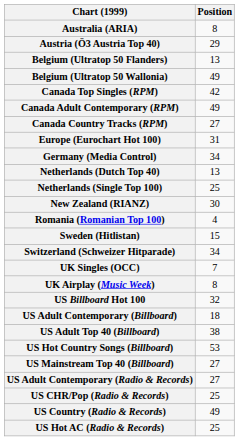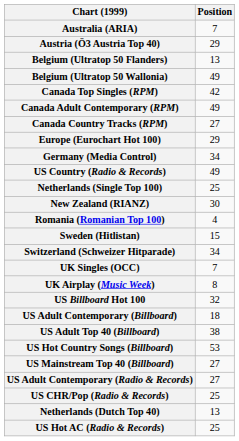 <table class="wikitable sortable plainrowheaders" style="text-align:center">
 <tr>
 <th scope="col">Chart (1999)</th>
 <th scope="col">Position</th>
 </tr>
 <tr>
 <th scope="row">Australia (ARIA)</th>
-<td>8</td>
+<td>7</td>
 </tr>
 <tr>
 <th scope="row">Austria (Ö3 Austria Top 40)</th>
 <td>29</td>
 </tr>
 <tr>
 <th scope="row">Belgium (Ultratop 50 Flanders)</th>
 <td>13</td>
 </tr>
 <tr>
 <th scope="row">Belgium (Ultratop 50 Wallonia)</th>
 <td>49</td>
 </tr>
 <tr>
 <th scope="row">Canada Top Singles (<em>RPM</em>)</th>
 <td>42</td>
 </tr>
 <tr>
 <th scope="row">Canada Adult Contemporary (<em>RPM</em>)</th>
 <td>49</td>
 </tr>
 <tr>
 <th scope="row">Canada Country Tracks (<em>RPM</em>)</th>
 <td>27</td>
 </tr>
 <tr>
 <th scope="row">Europe (Eurochart Hot 100)</th>
-<td>31</td>
+<td>29</td>
 </tr>
 <tr>
 <th scope="row">Germany (Media Control)</th>
 <td>34</td>
 </tr>
 <tr>
-<th scope="row">Netherlands (Dutch Top 40)</th>
-<td>13</td>
+<th scope="row">US Country (<em>Radio & Records</em>)</th>
+<td>49</td>
 </tr>
 <tr>
 <th scope="row">Netherlands (Single Top 100)</th>
 <td>25</td>
 </tr>
 <tr>
 <th scope="row">New Zealand (RIANZ)</th>
 <td>30</td>
 </tr>
 <tr>
 <th scope="row">Romania (<a href='#'>Romanian Top 100</a>)</th>
 <td>4</td>
 </tr>
 <tr>
 <th scope="row">Sweden (Hitlistan)</th>
 <td>15</td>
 </tr>
 <tr>
 <th scope="row">Switzerland (Schweizer Hitparade)</th>
 <td>34</td>
 </tr>
 <tr>
 <th scope="row">UK Singles (OCC)</th>
 <td>7</td>
 </tr>
 <tr>
 <th scope="row">UK Airplay (<em><a href='#'>Music Week</a></em>)</th>
 <td>8</td>
 </tr>
 <tr>
 <th scope="row">US <em>Billboard</em> Hot 100</th>
 <td>32</td>
 </tr>
 <tr>
 <th scope="row">US Adult Contemporary (<em>Billboard</em>)</th>
 <td>18</td>
 </tr>
 <tr>
 <th scope="row">US Adult Top 40 (<em>Billboard</em>)</th>
 <td>38</td>
 </tr>
 <tr>
 <th scope="row">US Hot Country Songs (<em>Billboard</em>)</th>
 <td>53</td>
 </tr>
 <tr>
 <th scope="row">US Mainstream Top 40 (<em>Billboard</em>)</th>
 <td>27</td>
 </tr>
 <tr>
 <th scope="row">US Adult Contemporary (<em>Radio & Records</em>)</th>
 <td>27</td>
 </tr>
 <tr>
 <th scope="row">US CHR/Pop (<em>Radio & Records</em>)</th>
 <td>25</td>
 </tr>
 <tr>
-<th scope="row">US Country (<em>Radio & Records</em>)</th>
-<td>49</td>
+<th scope="row">Netherlands (Dutch Top 40)</th>
+<td>13</td>
 </tr>
 <tr>
 <th scope="row">US Hot AC (<em>Radio & Records</em>)</th>
 <td>25</td>
 </tr>
 </table>
